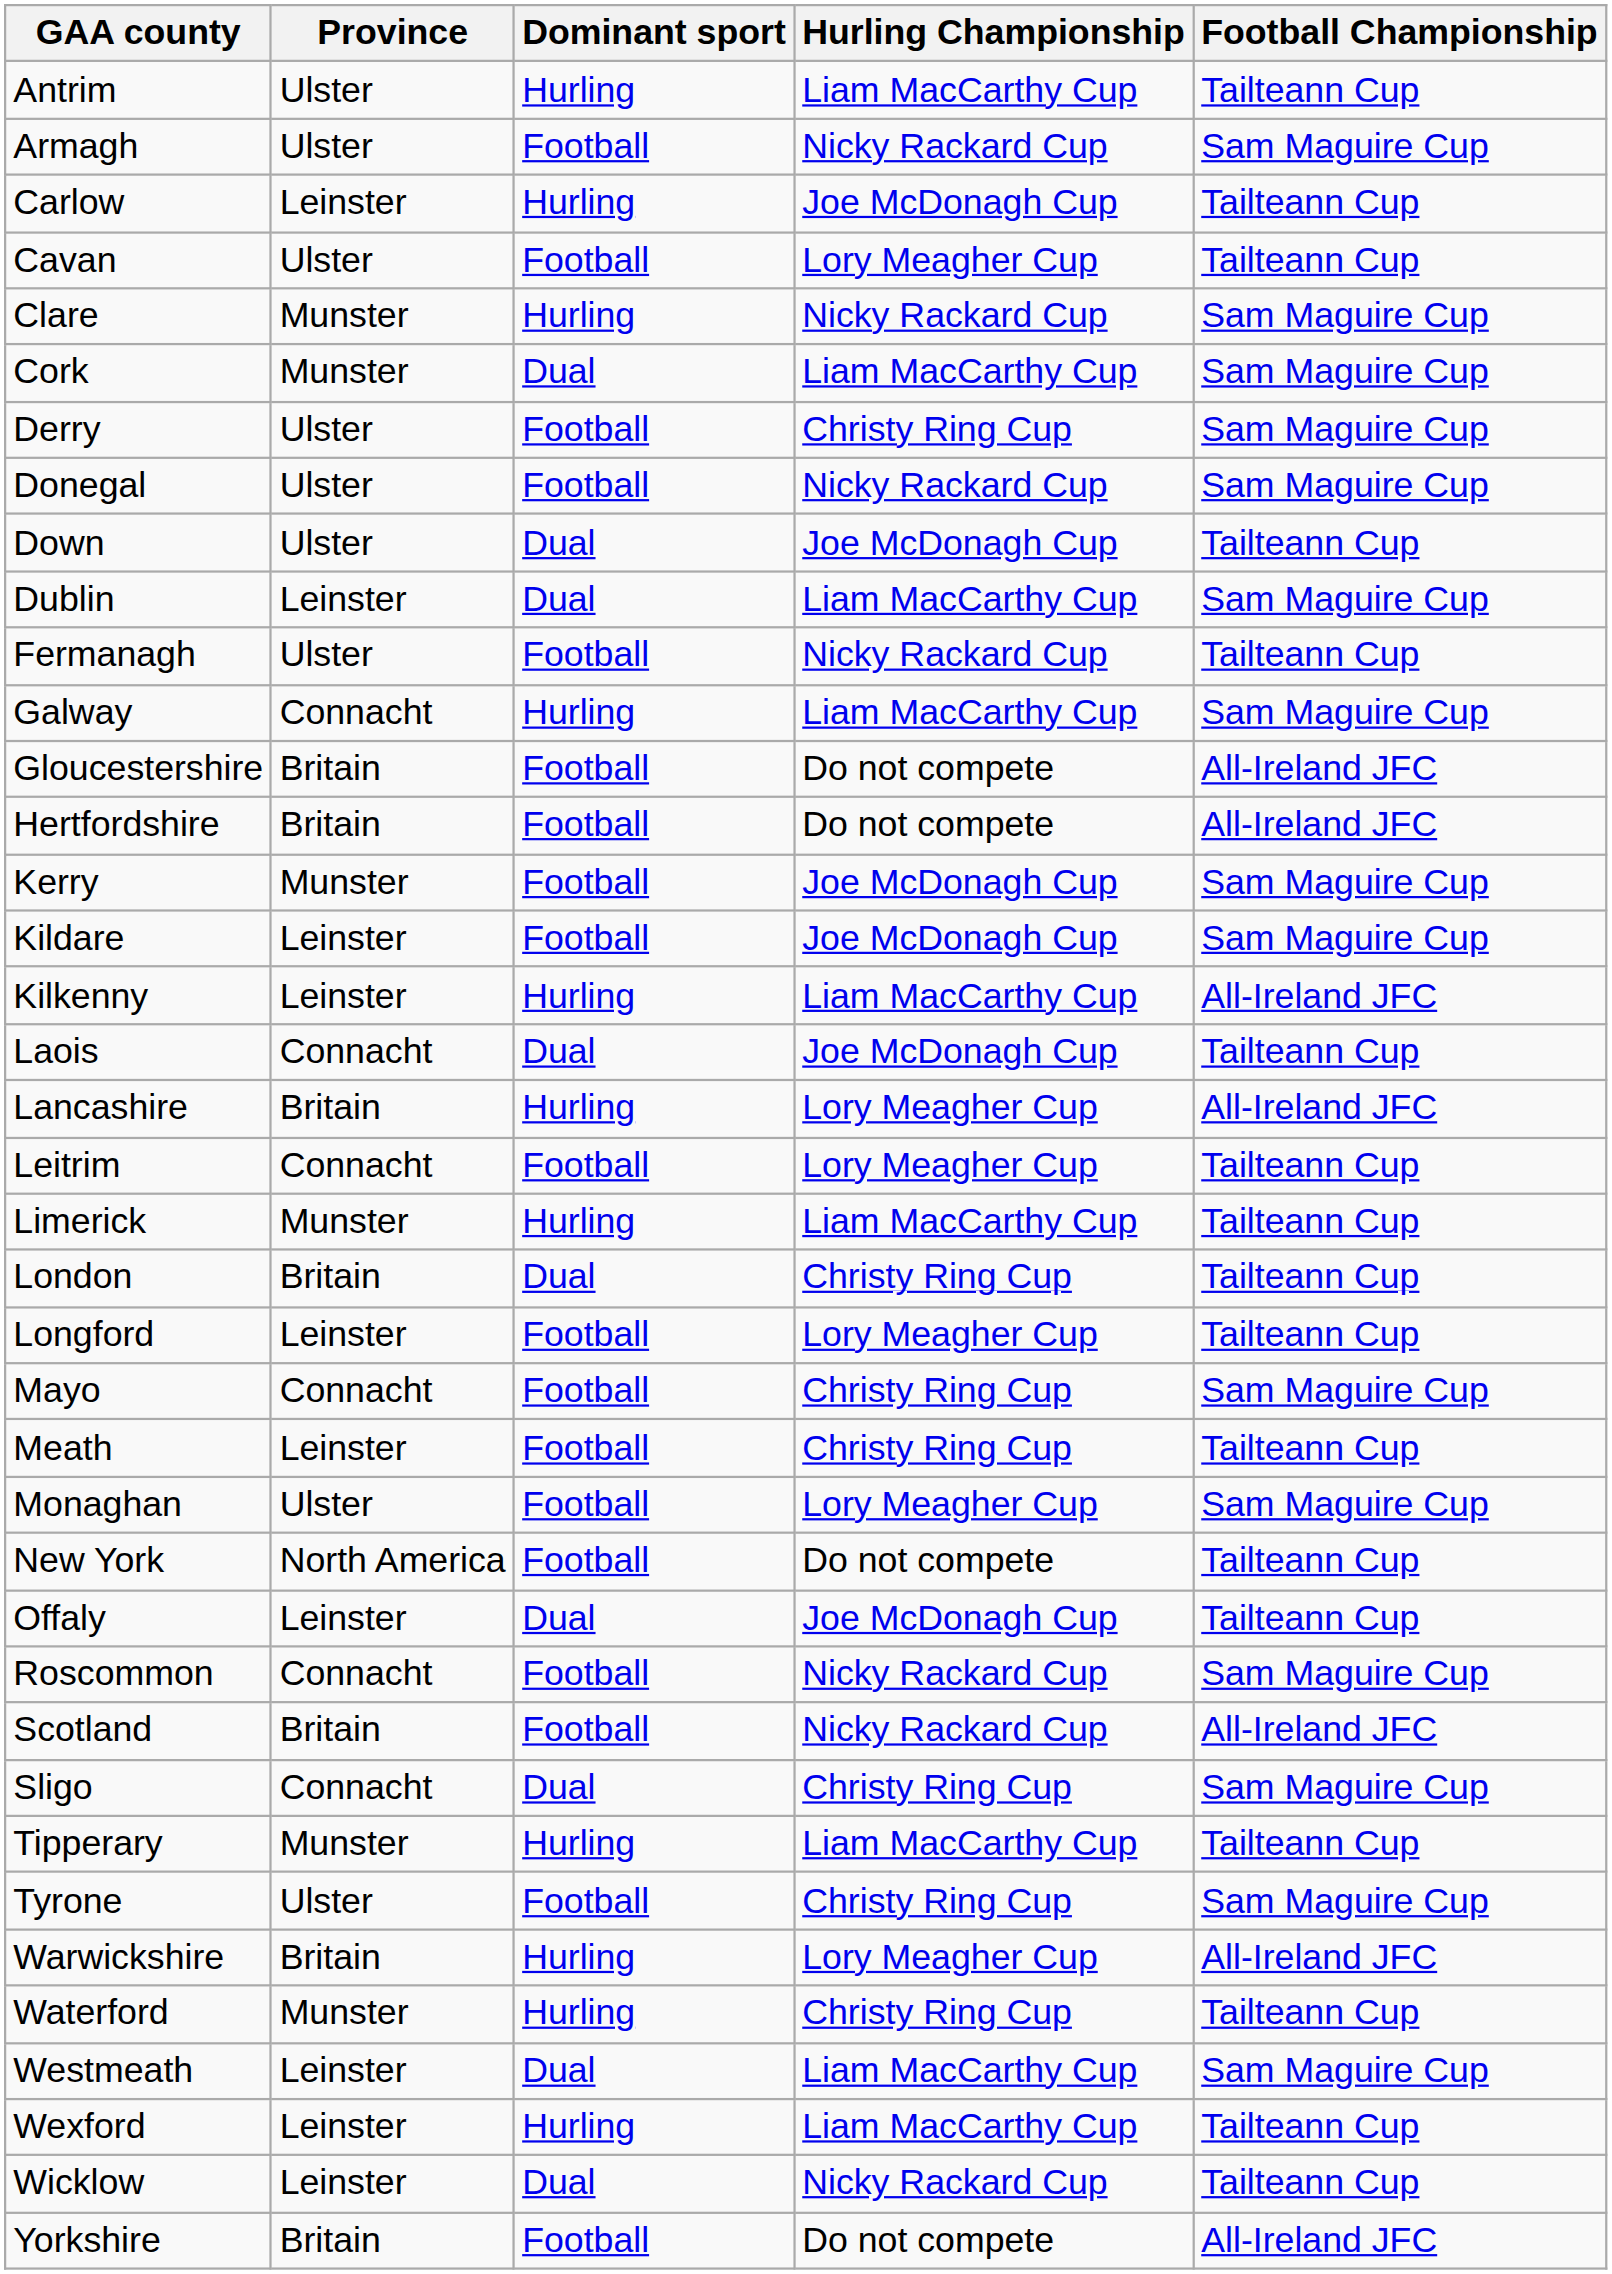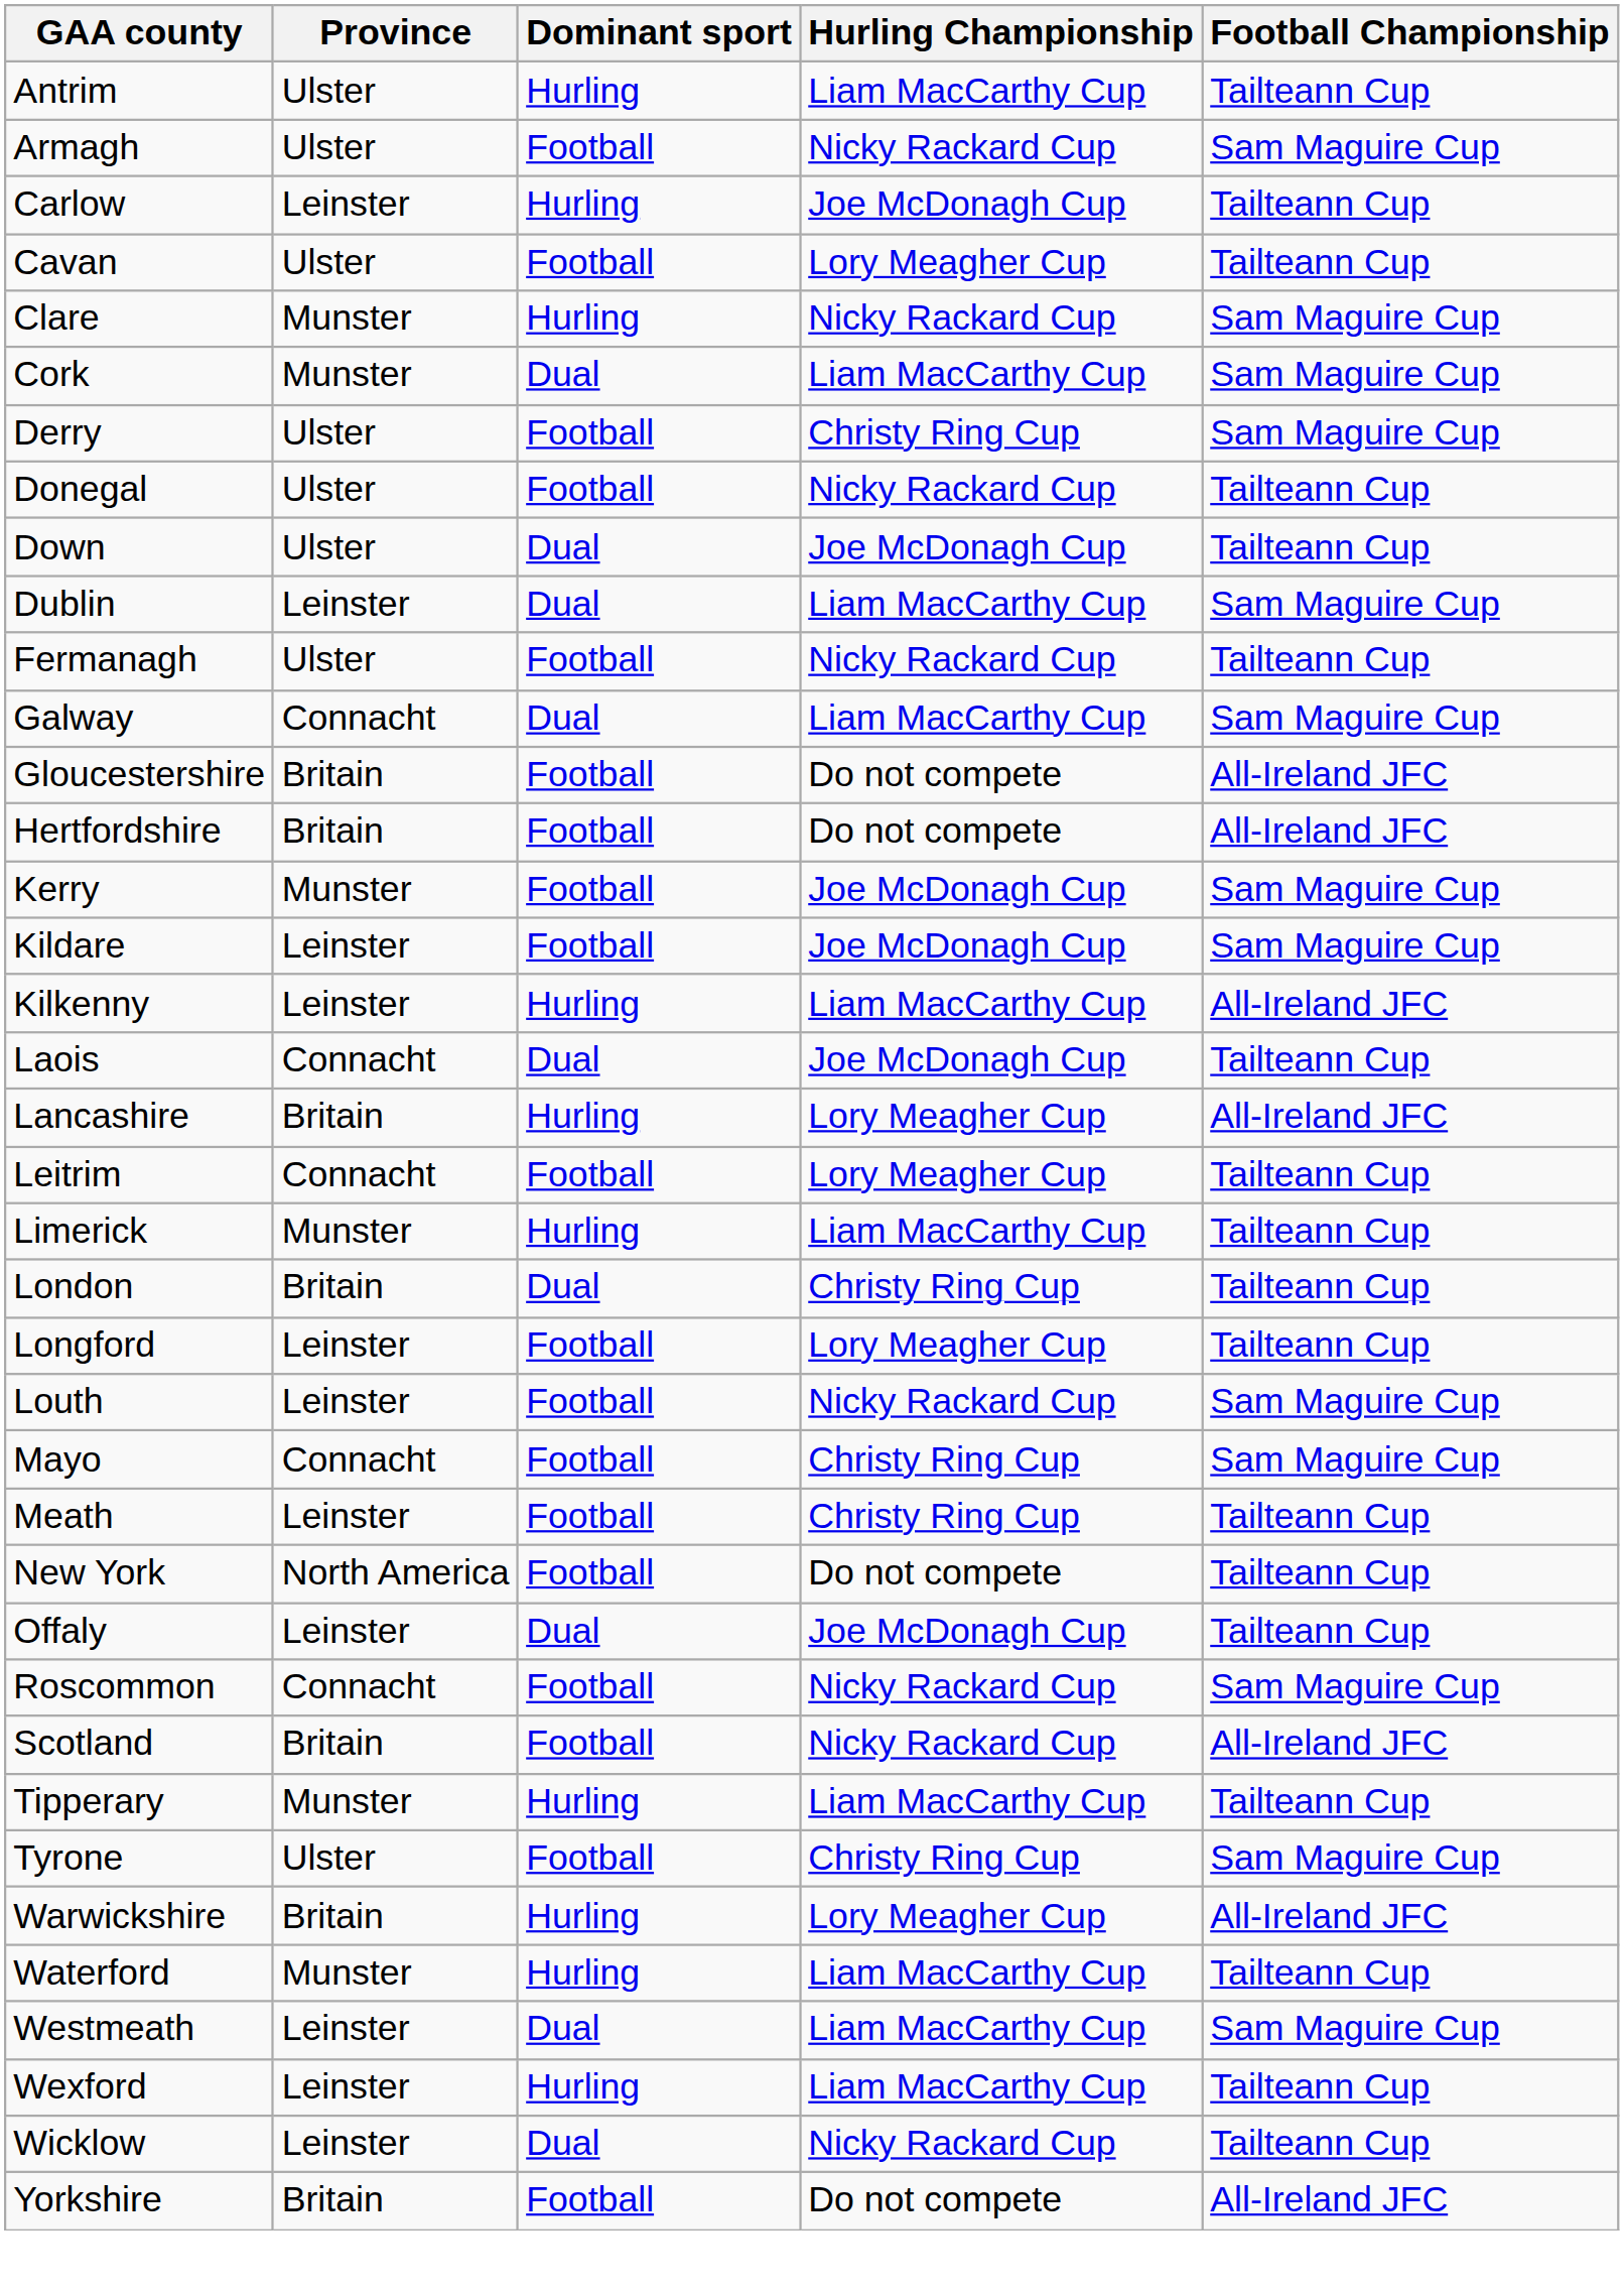 <table class="wikitable sortable">
 <tr>
 <th>GAA county</th>
 <th>Province</th>
 <th>Dominant sport</th>
 <th>Hurling Championship</th>
 <th>Football Championship</th>
 </tr>
 <tr>
 <td>Antrim</td>
 <td>Ulster</td>
 <td><a href='#'>Hurling</a></td>
 <td><a href='#'>Liam MacCarthy Cup</a></td>
 <td><a href='#'>Tailteann Cup</a></td>
 </tr>
 <tr>
 <td>Armagh</td>
 <td>Ulster</td>
 <td><a href='#'>Football</a></td>
 <td><a href='#'>Nicky Rackard Cup</a></td>
 <td><a href='#'>Sam Maguire Cup</a></td>
 </tr>
 <tr>
 <td>Carlow</td>
 <td>Leinster</td>
 <td><a href='#'>Hurling</a></td>
 <td><a href='#'>Joe McDonagh Cup</a></td>
 <td><a href='#'>Tailteann Cup</a></td>
 </tr>
 <tr>
 <td>Cavan</td>
 <td>Ulster</td>
 <td><a href='#'>Football</a></td>
 <td><a href='#'>Lory Meagher Cup</a></td>
 <td><a href='#'>Tailteann Cup</a></td>
 </tr>
 <tr>
 <td>Clare</td>
 <td>Munster</td>
 <td><a href='#'>Hurling</a></td>
 <td><a href='#'>Nicky Rackard Cup</a></td>
 <td><a href='#'>Sam Maguire Cup</a></td>
 </tr>
 <tr>
 <td>Cork</td>
 <td>Munster</td>
 <td><a href='#'>Dual</a></td>
 <td><a href='#'>Liam MacCarthy Cup</a></td>
 <td><a href='#'>Sam Maguire Cup</a></td>
 </tr>
 <tr>
 <td>Derry</td>
 <td>Ulster</td>
 <td><a href='#'>Football</a></td>
 <td><a href='#'>Christy Ring Cup</a></td>
 <td><a href='#'>Sam Maguire Cup</a></td>
 </tr>
 <tr>
 <td>Donegal</td>
 <td>Ulster</td>
 <td><a href='#'>Football</a></td>
 <td><a href='#'>Nicky Rackard Cup</a></td>
-<td><a href='#'>Sam Maguire Cup</a></td>
+<td><a href='#'>Tailteann Cup</a></td>
 </tr>
 <tr>
 <td>Down</td>
 <td>Ulster</td>
 <td><a href='#'>Dual</a></td>
 <td><a href='#'>Joe McDonagh Cup</a></td>
 <td><a href='#'>Tailteann Cup</a></td>
 </tr>
 <tr>
 <td>Dublin</td>
 <td>Leinster</td>
 <td><a href='#'>Dual</a></td>
 <td><a href='#'>Liam MacCarthy Cup</a></td>
 <td><a href='#'>Sam Maguire Cup</a></td>
 </tr>
 <tr>
 <td>Fermanagh</td>
 <td>Ulster</td>
 <td><a href='#'>Football</a></td>
 <td><a href='#'>Nicky Rackard Cup</a></td>
 <td><a href='#'>Tailteann Cup</a></td>
 </tr>
 <tr>
 <td>Galway</td>
 <td>Connacht</td>
-<td><a href='#'>Hurling</a></td>
+<td><a href='#'>Dual</a></td>
 <td><a href='#'>Liam MacCarthy Cup</a></td>
 <td><a href='#'>Sam Maguire Cup</a></td>
 </tr>
 <tr>
 <td>Gloucestershire</td>
 <td>Britain</td>
 <td><a href='#'>Football</a></td>
 <td>Do not compete</td>
 <td><a href='#'>All-Ireland JFC</a></td>
 </tr>
 <tr>
 <td>Hertfordshire</td>
 <td>Britain</td>
 <td><a href='#'>Football</a></td>
 <td>Do not compete</td>
 <td><a href='#'>All-Ireland JFC</a></td>
 </tr>
 <tr>
 <td>Kerry</td>
 <td>Munster</td>
 <td><a href='#'>Football</a></td>
 <td><a href='#'>Joe McDonagh Cup</a></td>
 <td><a href='#'>Sam Maguire Cup</a></td>
 </tr>
 <tr>
 <td>Kildare</td>
 <td>Leinster</td>
 <td><a href='#'>Football</a></td>
 <td><a href='#'>Joe McDonagh Cup</a></td>
 <td><a href='#'>Sam Maguire Cup</a></td>
 </tr>
 <tr>
 <td>Kilkenny</td>
 <td>Leinster</td>
 <td><a href='#'>Hurling</a></td>
 <td><a href='#'>Liam MacCarthy Cup</a></td>
 <td><a href='#'>All-Ireland JFC</a></td>
 </tr>
 <tr>
 <td>Laois</td>
 <td>Connacht</td>
 <td><a href='#'>Dual</a></td>
 <td><a href='#'>Joe McDonagh Cup</a></td>
 <td><a href='#'>Tailteann Cup</a></td>
 </tr>
 <tr>
 <td>Lancashire</td>
 <td>Britain</td>
 <td><a href='#'>Hurling</a></td>
 <td><a href='#'>Lory Meagher Cup</a></td>
 <td><a href='#'>All-Ireland JFC</a></td>
 </tr>
 <tr>
 <td>Leitrim</td>
 <td>Connacht</td>
 <td><a href='#'>Football</a></td>
 <td><a href='#'>Lory Meagher Cup</a></td>
 <td><a href='#'>Tailteann Cup</a></td>
 </tr>
 <tr>
 <td>Limerick</td>
 <td>Munster</td>
 <td><a href='#'>Hurling</a></td>
 <td><a href='#'>Liam MacCarthy Cup</a></td>
 <td><a href='#'>Tailteann Cup</a></td>
 </tr>
 <tr>
 <td>London</td>
 <td>Britain</td>
 <td><a href='#'>Dual</a></td>
 <td><a href='#'>Christy Ring Cup</a></td>
 <td><a href='#'>Tailteann Cup</a></td>
 </tr>
 <tr>
 <td>Longford</td>
 <td>Leinster</td>
 <td><a href='#'>Football</a></td>
 <td><a href='#'>Lory Meagher Cup</a></td>
 <td><a href='#'>Tailteann Cup</a></td>
 </tr>
 <tr>
+<td>Louth</td>
+<td>Leinster</td>
+<td><a href='#'>Football</a></td>
+<td><a href='#'>Nicky Rackard Cup</a></td>
+<td><a href='#'>Sam Maguire Cup</a></td>
+</tr>
+<tr>
 <td>Mayo</td>
 <td>Connacht</td>
 <td><a href='#'>Football</a></td>
 <td><a href='#'>Christy Ring Cup</a></td>
 <td><a href='#'>Sam Maguire Cup</a></td>
 </tr>
 <tr>
 <td>Meath</td>
 <td>Leinster</td>
 <td><a href='#'>Football</a></td>
 <td><a href='#'>Christy Ring Cup</a></td>
 <td><a href='#'>Tailteann Cup</a></td>
-</tr>
-<tr>
-<td>Monaghan</td>
-<td>Ulster</td>
-<td><a href='#'>Football</a></td>
-<td><a href='#'>Lory Meagher Cup</a></td>
-<td><a href='#'>Sam Maguire Cup</a></td>
 </tr>
 <tr>
 <td>New York</td>
 <td>North America</td>
 <td><a href='#'>Football</a></td>
 <td>Do not compete</td>
 <td><a href='#'>Tailteann Cup</a></td>
 </tr>
 <tr>
 <td>Offaly</td>
 <td>Leinster</td>
 <td><a href='#'>Dual</a></td>
 <td><a href='#'>Joe McDonagh Cup</a></td>
 <td><a href='#'>Tailteann Cup</a></td>
 </tr>
 <tr>
 <td>Roscommon</td>
 <td>Connacht</td>
 <td><a href='#'>Football</a></td>
 <td><a href='#'>Nicky Rackard Cup</a></td>
 <td><a href='#'>Sam Maguire Cup</a></td>
 </tr>
 <tr>
 <td>Scotland</td>
 <td>Britain</td>
 <td><a href='#'>Football</a></td>
 <td><a href='#'>Nicky Rackard Cup</a></td>
 <td><a href='#'>All-Ireland JFC</a></td>
 </tr>
 <tr>
-<td>Sligo</td>
-<td>Connacht</td>
-<td><a href='#'>Dual</a></td>
-<td><a href='#'>Christy Ring Cup</a></td>
-<td><a href='#'>Sam Maguire Cup</a></td>
-</tr>
-<tr>
 <td>Tipperary</td>
 <td>Munster</td>
 <td><a href='#'>Hurling</a></td>
 <td><a href='#'>Liam MacCarthy Cup</a></td>
 <td><a href='#'>Tailteann Cup</a></td>
 </tr>
 <tr>
 <td>Tyrone</td>
 <td>Ulster</td>
 <td><a href='#'>Football</a></td>
 <td><a href='#'>Christy Ring Cup</a></td>
 <td><a href='#'>Sam Maguire Cup</a></td>
 </tr>
 <tr>
 <td>Warwickshire</td>
 <td>Britain</td>
 <td><a href='#'>Hurling</a></td>
 <td><a href='#'>Lory Meagher Cup</a></td>
 <td><a href='#'>All-Ireland JFC</a></td>
 </tr>
 <tr>
 <td>Waterford</td>
 <td>Munster</td>
 <td><a href='#'>Hurling</a></td>
-<td><a href='#'>Christy Ring Cup</a></td>
+<td><a href='#'>Liam MacCarthy Cup</a></td>
 <td><a href='#'>Tailteann Cup</a></td>
 </tr>
 <tr>
 <td>Westmeath</td>
 <td>Leinster</td>
 <td><a href='#'>Dual</a></td>
 <td><a href='#'>Liam MacCarthy Cup</a></td>
 <td><a href='#'>Sam Maguire Cup</a></td>
 </tr>
 <tr>
 <td>Wexford</td>
 <td>Leinster</td>
 <td><a href='#'>Hurling</a></td>
 <td><a href='#'>Liam MacCarthy Cup</a></td>
 <td><a href='#'>Tailteann Cup</a></td>
 </tr>
 <tr>
 <td>Wicklow</td>
 <td>Leinster</td>
 <td><a href='#'>Dual</a></td>
 <td><a href='#'>Nicky Rackard Cup</a></td>
 <td><a href='#'>Tailteann Cup</a></td>
 </tr>
 <tr>
 <td>Yorkshire</td>
 <td>Britain</td>
 <td><a href='#'>Football</a></td>
 <td>Do not compete</td>
 <td><a href='#'>All-Ireland JFC</a></td>
 </tr>
 </table>
